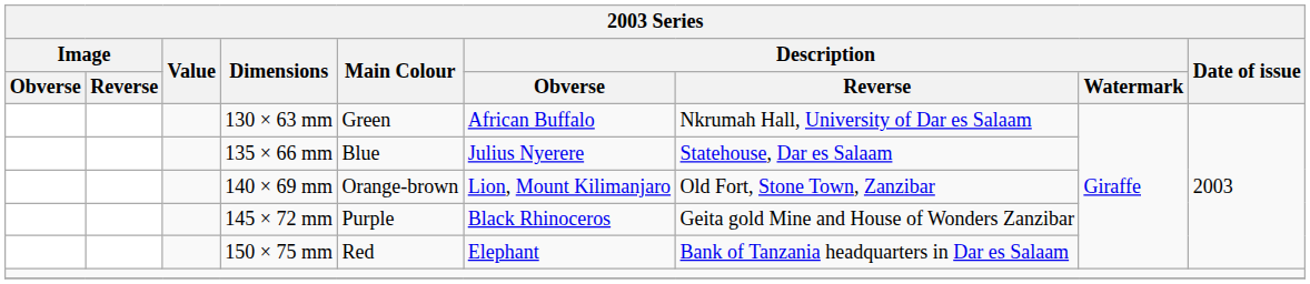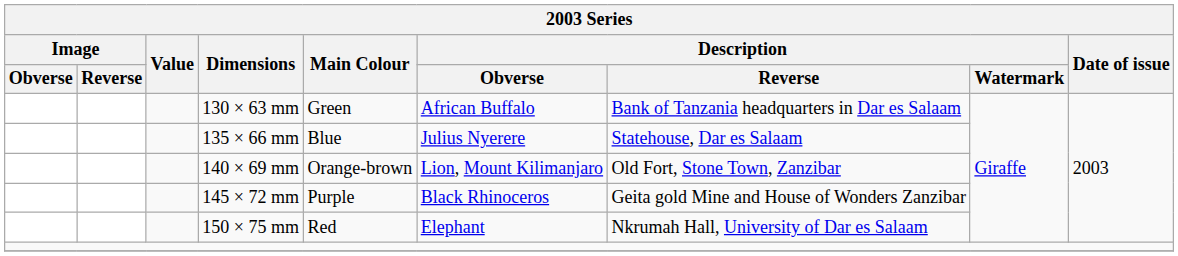 <table class="wikitable" style="font-size: 90%">
 <tr>
 <th colspan="12">2003 Series </th>
 </tr>
 <tr>
 <th colspan="2">Image</th>
 <th rowspan="2">Value</th>
 <th rowspan="2">Dimensions</th>
 <th rowspan="2">Main Colour</th>
 <th colspan="3">Description</th>
 <th rowspan="2">Date of issue</th>
 </tr>
 <tr>
 <th>Obverse</th>
 <th>Reverse</th>
 <th>Obverse</th>
 <th>Reverse</th>
 <th>Watermark</th>
 </tr>
 <tr>
 <td align="center" bgcolor="#ffffff"></td>
 <td align="center" bgcolor="#ffffff"></td>
 <td></td>
 <td>130 × 63 mm</td>
 <td>Green</td>
 <td><a href='#'>African Buffalo</a></td>
-<td>Nkrumah Hall, <a href='#'>University of Dar es Salaam</a></td>
+<td><a href='#'>Bank of Tanzania</a> headquarters in <a href='#'>Dar es Salaam</a></td>
 <td rowspan="5"><a href='#'>Giraffe</a></td>
 <td rowspan="5">2003</td>
 </tr>
 <tr>
 <td align="center" bgcolor="#ffffff"></td>
 <td align="center" bgcolor="#ffffff"></td>
 <td></td>
 <td>135 × 66 mm</td>
 <td>Blue</td>
 <td><a href='#'>Julius Nyerere</a></td>
 <td><a href='#'>Statehouse</a>, <a href='#'>Dar es Salaam</a></td>
 </tr>
 <tr>
 <td align="center" bgcolor="#ffffff"></td>
 <td align="center" bgcolor="#ffffff"></td>
 <td></td>
 <td>140 × 69 mm</td>
 <td>Orange-brown</td>
 <td><a href='#'>Lion</a>, <a href='#'>Mount Kilimanjaro</a></td>
 <td>Old Fort, <a href='#'>Stone Town</a>, <a href='#'>Zanzibar</a></td>
 </tr>
 <tr>
 <td align="center" bgcolor="#ffffff"></td>
 <td align="center" bgcolor="#ffffff"></td>
 <td></td>
 <td>145 × 72 mm</td>
 <td>Purple</td>
 <td><a href='#'>Black Rhinoceros</a></td>
 <td>Geita gold Mine and House of Wonders Zanzibar</td>
 </tr>
 <tr>
 <td align="center" bgcolor="#ffffff"></td>
 <td align="center" bgcolor="#ffffff"></td>
 <td></td>
 <td>150 × 75 mm</td>
 <td>Red</td>
 <td><a href='#'>Elephant</a></td>
-<td><a href='#'>Bank of Tanzania</a> headquarters in <a href='#'>Dar es Salaam</a></td>
+<td>Nkrumah Hall, <a href='#'>University of Dar es Salaam</a></td>
 </tr>
 <tr>
 <td colspan="9"></td>
 </tr>
 <tr>
 </tr>
 </table>
